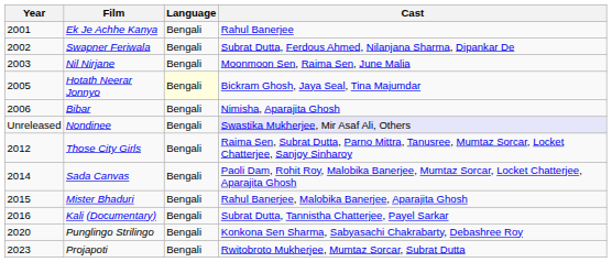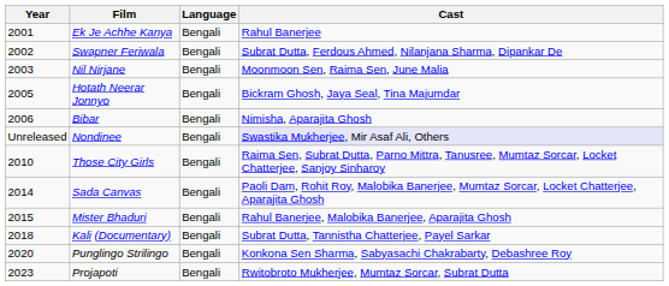 <table class="wikitable" style="font-size: 95%;">
 <tr>
 <th>Year</th>
 <th>Film</th>
 <th>Language</th>
 <th>Cast</th>
 </tr>
 <tr>
 <td>2001</td>
 <td><em><a href='#'>Ek Je Achhe Kanya</a></em></td>
 <td>Bengali</td>
 <td><a href='#'>Rahul Banerjee</a></td>
 </tr>
 <tr>
 <td>2002</td>
 <td><em><a href='#'>Swapner Feriwala</a></em></td>
 <td>Bengali</td>
 <td><a href='#'>Subrat Dutta</a>, <a href='#'>Ferdous Ahmed</a>, <a href='#'>Nilanjana Sharma</a>, <a href='#'>Dipankar De</a></td>
 </tr>
 <tr>
 <td>2003</td>
 <td><em><a href='#'>Nil Nirjane</a></em></td>
 <td>Bengali</td>
 <td><a href='#'>Moonmoon Sen</a>, <a href='#'>Raima Sen</a>, <a href='#'>June Malia</a></td>
 </tr>
 <tr>
 <td>2005</td>
 <td><em><a href='#'>Hotath Neerar Jonnyo</a></em></td>
-<td style="background: lightyellow;">Bengali</td>
+<td>Bengali</td>
 <td><a href='#'>Bickram Ghosh</a>, <a href='#'>Jaya Seal</a>, <a href='#'>Tina Majumdar</a></td>
 </tr>
 <tr>
 <td>2006</td>
 <td><em><a href='#'>Bibar</a></em></td>
 <td>Bengali</td>
 <td><a href='#'>Nimisha</a>, <a href='#'>Aparajita Ghosh</a></td>
 </tr>
 <tr>
 <td>Unreleased</td>
 <td><em><a href='#'>Nondinee</a></em></td>
 <td>Bengali</td>
 <td style="background: lavender;"><a href='#'>Swastika Mukherjee</a>, Mir Asaf Ali, Others</td>
 </tr>
 <tr>
-<td>2012</td>
+<td>2010</td>
 <td><em><a href='#'>Those City Girls</a></em></td>
 <td>Bengali</td>
 <td><a href='#'>Raima Sen</a>, <a href='#'>Subrat Dutta</a>, <a href='#'>Parno Mittra</a>, <a href='#'>Tanusree</a>, <a href='#'>Mumtaz Sorcar</a>, <a href='#'>Locket Chatterjee</a>, <a href='#'>Sanjoy Sinharoy</a></td>
 </tr>
 <tr>
 <td>2014</td>
 <td><em><a href='#'>Sada Canvas</a></em></td>
 <td>Bengali</td>
 <td><a href='#'>Paoli Dam</a>, <a href='#'>Rohit Roy</a>, <a href='#'>Malobika Banerjee</a>, <a href='#'>Mumtaz Sorcar</a>, <a href='#'>Locket Chatterjee</a>, <a href='#'>Aparajita Ghosh</a></td>
 </tr>
 <tr>
 <td>2015</td>
 <td><em><a href='#'>Mister Bhaduri</a></em></td>
 <td>Bengali</td>
 <td><a href='#'>Rahul Banerjee</a>, <a href='#'>Malobika Banerjee</a>, <a href='#'>Aparajita Ghosh</a></td>
 </tr>
 <tr>
-<td>2016</td>
+<td>2018</td>
 <td><em><a href='#'>Kali</a></em> <em><a href='#'>(Documentary)</a></em></td>
 <td>Bengali</td>
 <td><a href='#'>Subrat Dutta</a>, <a href='#'>Tannistha Chatterjee</a>, <a href='#'>Payel Sarkar</a></td>
 </tr>
 <tr>
 <td>2020</td>
 <td><em>Punglingo Strilingo</em></td>
 <td>Bengali</td>
 <td><a href='#'>Konkona Sen Sharma</a>, <a href='#'>Sabyasachi Chakrabarty</a>, <a href='#'>Debashree Roy</a></td>
 </tr>
 <tr>
 <td>2023</td>
 <td><em>Projapoti</em></td>
 <td>Bengali</td>
 <td><a href='#'>Rwitobroto Mukherjee</a>, <a href='#'>Mumtaz Sorcar</a>, <a href='#'>Subrat Dutta</a></td>
 </tr>
 </table>
